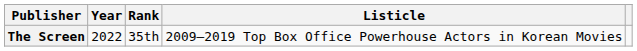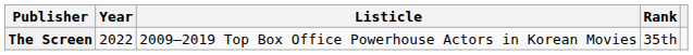 <table class="wikitable plainrowheaders sortable" style="margin-right: 0;">
 <tr>
 <th scope="col">Publisher</th>
 <th scope="col">Year</th>
+<th scope="col">Listicle</th>
 <th scope="col">Rank</th>
-<th scope="col">Listicle</th>
 <th scope="col" class="unsortable"></th>
 </tr>
 <tr>
 <th scope="row">The Screen</th>
 <td>2022</td>
+<td>2009–2019 Top Box Office Powerhouse Actors in Korean Movies</td>
 <td style="text-align:center">35th</td>
-<td>2009–2019 Top Box Office Powerhouse Actors in Korean Movies</td>
 <td></td>
 </tr>
 </table>
